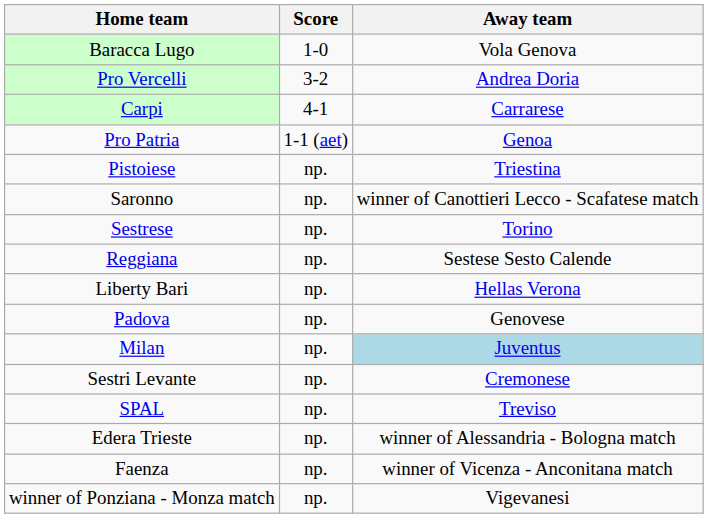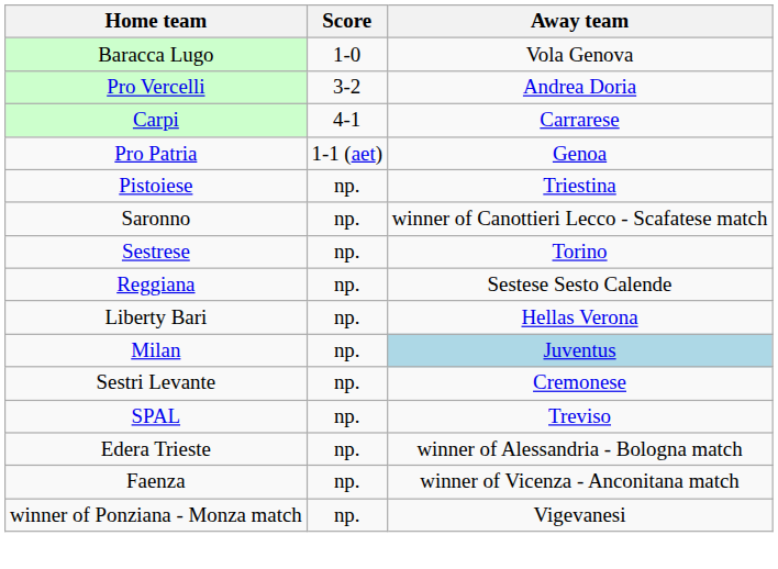 <table class="wikitable" style="text-align: center">
 <tr>
 <th>Home team</th>
 <th>Score</th>
 <th>Away team</th>
 </tr>
 <tr>
 <td bgcolor="ccffcc">Baracca Lugo</td>
 <td>1-0</td>
 <td>Vola Genova</td>
 </tr>
 <tr>
 <td bgcolor="ccffcc"><a href='#'>Pro Vercelli</a></td>
 <td>3-2</td>
 <td><a href='#'>Andrea Doria</a></td>
 </tr>
 <tr>
 <td bgcolor="ccffcc"><a href='#'>Carpi</a></td>
 <td>4-1</td>
 <td><a href='#'>Carrarese</a></td>
 </tr>
 <tr>
 <td><a href='#'>Pro Patria</a></td>
 <td>1-1 (<a href='#'>aet</a>)</td>
 <td><a href='#'>Genoa</a></td>
 </tr>
 <tr>
 <td><a href='#'>Pistoiese</a></td>
 <td>np.</td>
 <td><a href='#'>Triestina</a></td>
 </tr>
 <tr>
 <td>Saronno</td>
 <td>np.</td>
 <td>winner of Canottieri Lecco - Scafatese match</td>
 </tr>
 <tr>
 <td><a href='#'>Sestrese</a></td>
 <td>np.</td>
 <td><a href='#'>Torino</a></td>
 </tr>
 <tr>
 <td><a href='#'>Reggiana</a></td>
 <td>np.</td>
 <td>Sestese Sesto Calende</td>
 </tr>
 <tr>
 <td>Liberty Bari</td>
 <td>np.</td>
 <td><a href='#'>Hellas Verona</a></td>
 </tr>
 <tr>
-<td><a href='#'>Padova</a></td>
-<td>np.</td>
-<td>Genovese</td>
-</tr>
-<tr>
 <td><a href='#'>Milan</a></td>
 <td>np.</td>
 <td style="background: lightblue;"><a href='#'>Juventus</a></td>
 </tr>
 <tr>
 <td>Sestri Levante</td>
 <td>np.</td>
 <td><a href='#'>Cremonese</a></td>
 </tr>
 <tr>
 <td><a href='#'>SPAL</a></td>
 <td>np.</td>
 <td><a href='#'>Treviso</a></td>
 </tr>
 <tr>
 <td>Edera Trieste</td>
 <td>np.</td>
 <td>winner of Alessandria - Bologna match</td>
 </tr>
 <tr>
 <td>Faenza</td>
 <td>np.</td>
 <td>winner of Vicenza - Anconitana match</td>
 </tr>
 <tr>
 <td>winner of Ponziana - Monza match</td>
 <td>np.</td>
 <td>Vigevanesi</td>
 </tr>
 </table>
